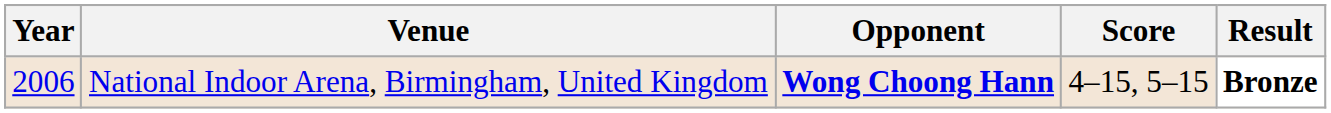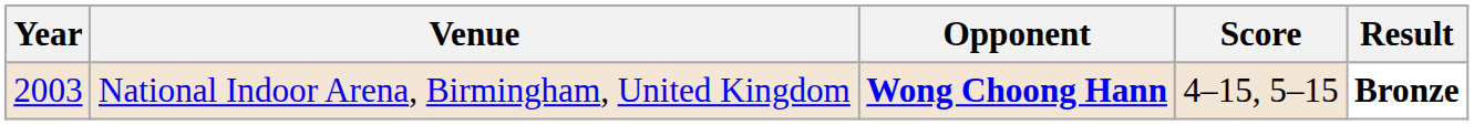 <table class="sortable wikitable" style="font-size: 95%;">
 <tr>
 <th>Year</th>
 <th>Venue</th>
 <th>Opponent</th>
 <th>Score</th>
 <th>Result</th>
 </tr>
 <tr style="background:#F3E6D7">
-<td align="center"><a href='#'>2006</a></td>
+<td align="center"><a href='#'>2003</a></td>
 <td align="left"><a href='#'>National Indoor Arena</a>, <a href='#'>Birmingham</a>, <a href='#'>United Kingdom</a></td>
 <td align="left"><strong> <a href='#'>Wong Choong Hann</a></strong></td>
 <td align="left">4–15, 5–15</td>
 <td style="text-align:left; background:white"> <strong>Bronze</strong></td>
 </tr>
 </table>
